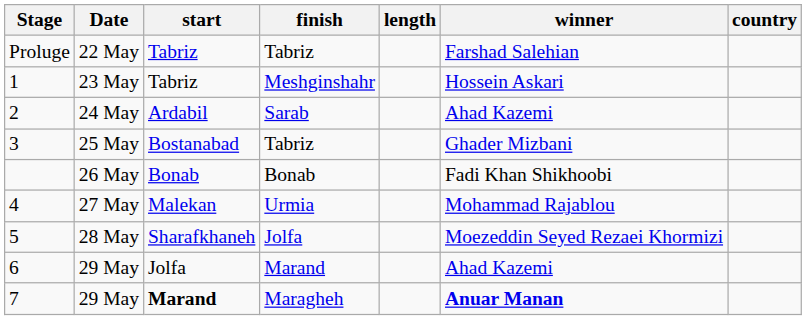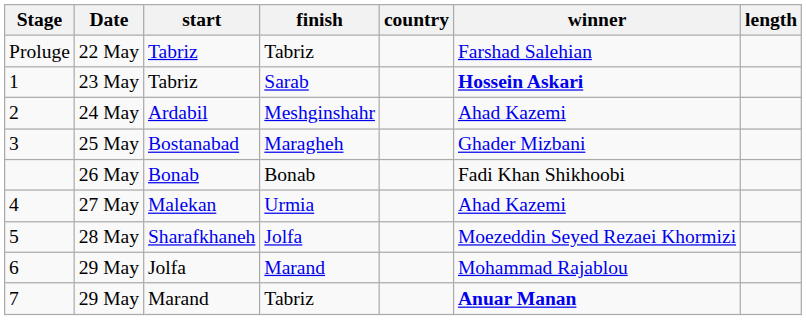 <table class="wikitable">
 <tr>
 <th>Stage</th>
 <th>Date</th>
 <th>start</th>
 <th>finish</th>
+<th>country</th>
+<th>winner</th>
 <th>length</th>
-<th>winner</th>
-<th>country</th>
 </tr>
 <tr>
 <td>Proluge</td>
 <td>22 May</td>
 <td><a href='#'>Tabriz</a></td>
 <td>Tabriz</td>
 <td></td>
 <td><a href='#'>Farshad Salehian</a></td>
 <td></td>
 </tr>
 <tr>
 <td>1</td>
 <td>23 May</td>
 <td>Tabriz</td>
-<td><a href='#'>Meshginshahr</a></td>
+<td><a href='#'>Sarab</a></td>
 <td></td>
-<td><a href='#'>Hossein Askari</a></td>
+<td><strong><a href='#'>Hossein Askari</a></strong></td>
 <td></td>
 </tr>
 <tr>
 <td>2</td>
 <td>24 May</td>
 <td><a href='#'>Ardabil</a></td>
-<td><a href='#'>Sarab</a></td>
+<td><a href='#'>Meshginshahr</a></td>
 <td></td>
 <td><a href='#'>Ahad Kazemi</a></td>
 <td></td>
 </tr>
 <tr>
 <td>3</td>
 <td>25 May</td>
 <td><a href='#'>Bostanabad</a></td>
-<td>Tabriz</td>
+<td><a href='#'>Maragheh</a></td>
 <td></td>
 <td><a href='#'>Ghader Mizbani</a></td>
 <td></td>
 </tr>
 <tr>
 <td></td>
 <td>26 May</td>
 <td><a href='#'>Bonab</a></td>
 <td>Bonab</td>
 <td></td>
 <td>Fadi Khan Shikhoobi</td>
 <td></td>
 </tr>
 <tr>
 <td>4</td>
 <td>27 May</td>
 <td><a href='#'>Malekan</a></td>
 <td><a href='#'>Urmia</a></td>
 <td></td>
-<td><a href='#'>Mohammad Rajablou</a></td>
+<td><a href='#'>Ahad Kazemi</a></td>
 <td></td>
 </tr>
 <tr>
 <td>5</td>
 <td>28 May</td>
 <td><a href='#'>Sharafkhaneh</a></td>
 <td><a href='#'>Jolfa</a></td>
 <td></td>
 <td><a href='#'>Moezeddin Seyed Rezaei Khormizi</a></td>
 <td></td>
 </tr>
 <tr>
 <td>6</td>
 <td>29 May</td>
 <td>Jolfa</td>
 <td><a href='#'>Marand</a></td>
 <td></td>
-<td><a href='#'>Ahad Kazemi</a></td>
+<td><a href='#'>Mohammad Rajablou</a></td>
 <td></td>
 </tr>
 <tr>
 <td>7</td>
 <td>29 May</td>
-<td><strong>Marand</strong></td>
-<td><a href='#'>Maragheh</a></td>
+<td>Marand</td>
+<td>Tabriz</td>
 <td></td>
 <td><strong><a href='#'>Anuar Manan</a></strong></td>
 <td></td>
 </tr>
 </table>
